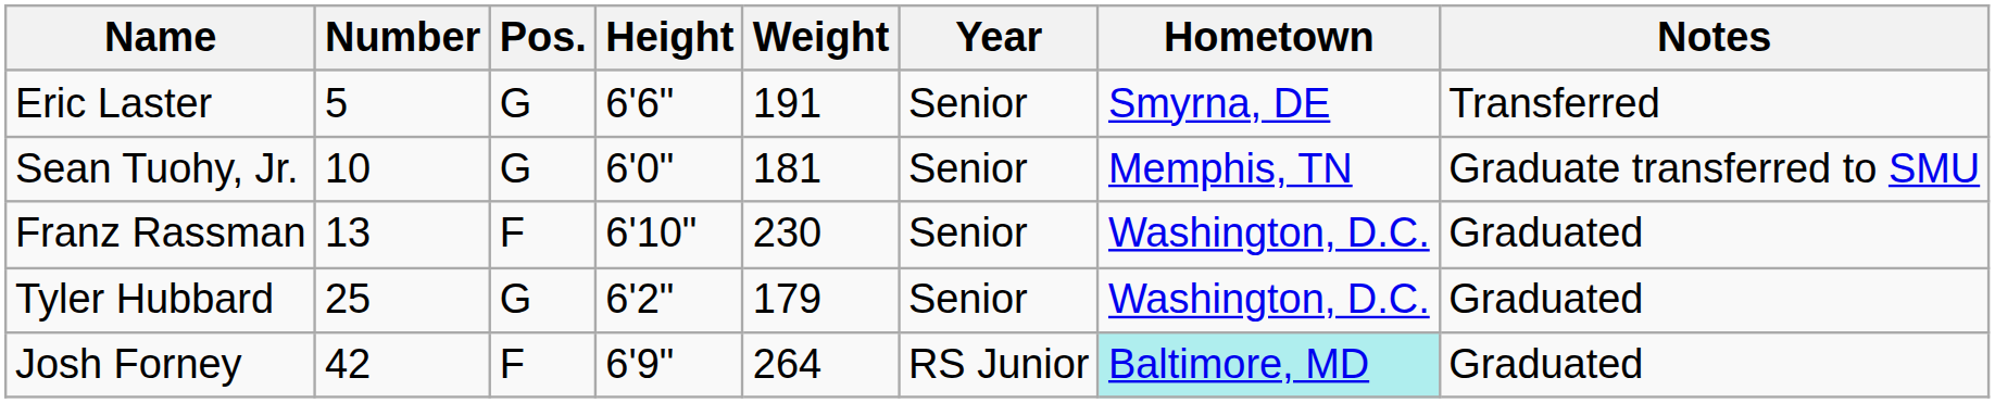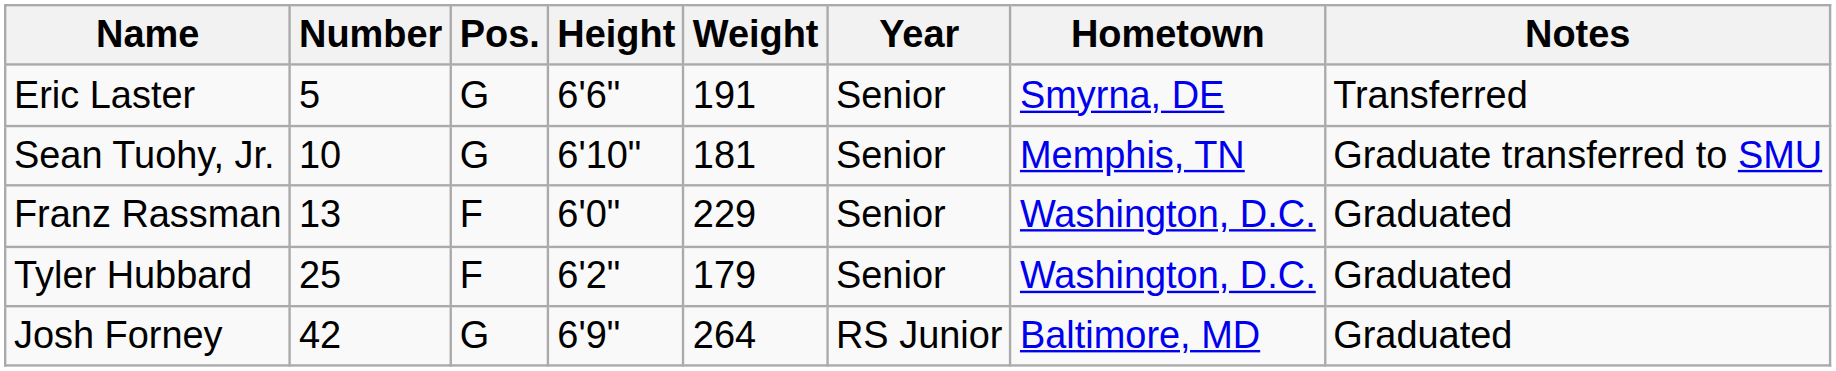 <table class="wikitable sortable" border="1">
 <tr>
 <th>Name</th>
 <th>Number</th>
 <th>Pos.</th>
 <th>Height</th>
 <th>Weight</th>
 <th>Year</th>
 <th>Hometown</th>
 <th class="unsortable">Notes</th>
 </tr>
 <tr>
 <td>Eric Laster</td>
 <td>5</td>
 <td>G</td>
 <td>6'6"</td>
 <td>191</td>
 <td>Senior</td>
 <td><a href='#'>Smyrna, DE</a></td>
 <td>Transferred</td>
 </tr>
 <tr>
 <td>Sean Tuohy, Jr.</td>
 <td>10</td>
 <td>G</td>
-<td>6'0"</td>
+<td>6'10"</td>
 <td>181</td>
 <td>Senior</td>
 <td><a href='#'>Memphis, TN</a></td>
 <td>Graduate transferred to <a href='#'>SMU</a></td>
 </tr>
 <tr>
 <td>Franz Rassman</td>
 <td>13</td>
 <td>F</td>
-<td>6'10"</td>
-<td>230</td>
+<td>6'0"</td>
+<td>229</td>
 <td>Senior</td>
 <td><a href='#'>Washington, D.C.</a></td>
 <td>Graduated</td>
 </tr>
 <tr>
 <td>Tyler Hubbard</td>
 <td>25</td>
-<td>G</td>
+<td>F</td>
 <td>6'2"</td>
 <td>179</td>
 <td>Senior</td>
 <td><a href='#'>Washington, D.C.</a></td>
 <td>Graduated</td>
 </tr>
 <tr>
 <td>Josh Forney</td>
 <td>42</td>
-<td>F</td>
+<td>G</td>
 <td>6'9"</td>
 <td>264</td>
 <td>RS Junior</td>
-<td style="background: paleturquoise;"><a href='#'>Baltimore, MD</a></td>
+<td><a href='#'>Baltimore, MD</a></td>
 <td>Graduated</td>
 </tr>
 </table>
